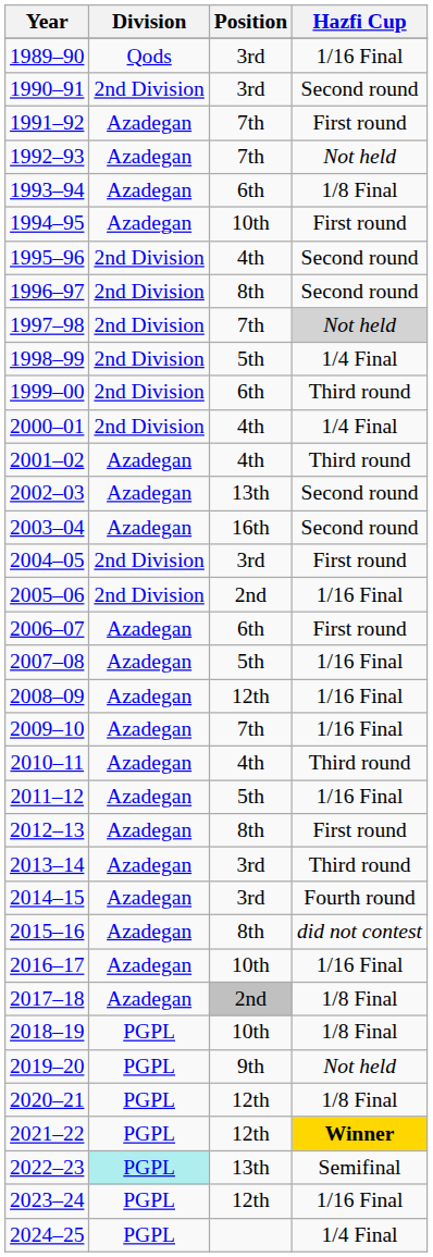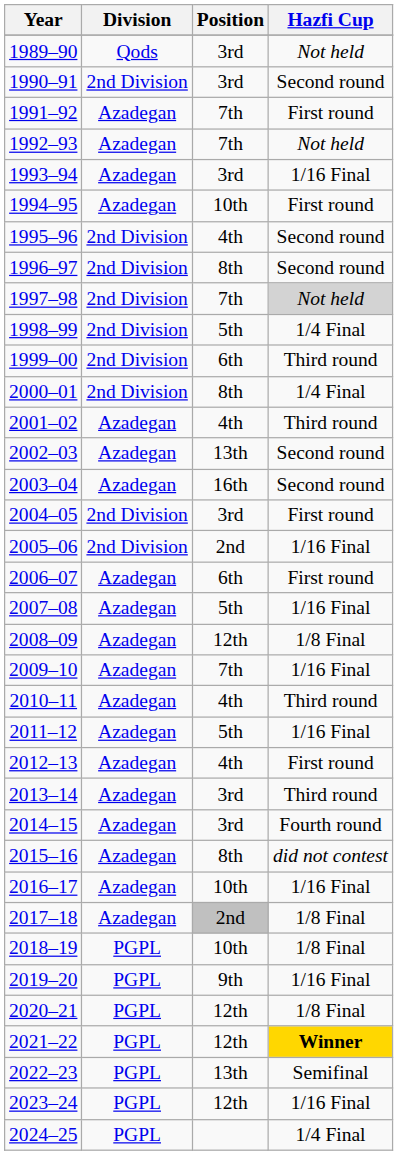 <table class="wikitable" style="text-align: center">
 <tr>
 <th>Year</th>
 <th>Division</th>
 <th>Position</th>
 <th><a href='#'>Hazfi Cup</a></th>
 </tr>
 <tr align="center">
 </tr>
 <tr>
 <td><a href='#'>1989–90</a></td>
 <td><a href='#'>Qods</a></td>
 <td>3rd</td>
-<td>1/16 Final</td>
+<td><em>Not held</em></td>
 </tr>
 <tr>
 <td><a href='#'>1990–91</a></td>
 <td><a href='#'>2nd Division</a></td>
 <td>3rd </td>
 <td>Second round</td>
 </tr>
 <tr>
 <td><a href='#'>1991–92</a></td>
 <td><a href='#'>Azadegan</a></td>
 <td>7th</td>
 <td>First round</td>
 </tr>
 <tr>
 <td><a href='#'>1992–93</a></td>
 <td><a href='#'>Azadegan</a></td>
 <td>7th</td>
 <td><em>Not held</em></td>
 </tr>
 <tr>
 <td><a href='#'>1993–94</a></td>
 <td><a href='#'>Azadegan</a></td>
-<td>6th</td>
-<td>1/8 Final</td>
+<td>3rd</td>
+<td>1/16 Final</td>
 </tr>
 <tr>
 <td><a href='#'>1994–95</a></td>
 <td><a href='#'>Azadegan</a></td>
 <td>10th </td>
 <td>First round</td>
 </tr>
 <tr>
 <td><a href='#'>1995–96</a></td>
 <td><a href='#'>2nd Division</a></td>
 <td>4th</td>
 <td>Second round</td>
 </tr>
 <tr>
 <td><a href='#'>1996–97</a></td>
 <td><a href='#'>2nd Division</a></td>
 <td>8th</td>
 <td>Second round</td>
 </tr>
 <tr>
 <td><a href='#'>1997–98</a></td>
 <td><a href='#'>2nd Division</a></td>
 <td>7th</td>
 <td style="background: lightgrey;"><em>Not held</em></td>
 </tr>
 <tr>
 <td><a href='#'>1998–99</a></td>
 <td><a href='#'>2nd Division</a></td>
 <td>5th</td>
 <td>1/4 Final</td>
 </tr>
 <tr>
 <td><a href='#'>1999–00</a></td>
 <td><a href='#'>2nd Division</a></td>
 <td>6th</td>
 <td>Third round</td>
 </tr>
 <tr>
 <td><a href='#'>2000–01</a></td>
 <td><a href='#'>2nd Division</a></td>
-<td>4th</td>
+<td>8th</td>
 <td>1/4 Final</td>
 </tr>
 <tr>
 <td><a href='#'>2001–02</a></td>
 <td><a href='#'>Azadegan</a></td>
 <td>4th</td>
 <td>Third round</td>
 </tr>
 <tr>
 <td><a href='#'>2002–03</a></td>
 <td><a href='#'>Azadegan</a></td>
 <td>13th</td>
 <td>Second round</td>
 </tr>
 <tr>
 <td><a href='#'>2003–04</a></td>
 <td><a href='#'>Azadegan</a></td>
 <td>16th </td>
 <td>Second round</td>
 </tr>
 <tr>
 <td><a href='#'>2004–05</a></td>
 <td><a href='#'>2nd Division</a></td>
 <td>3rd</td>
 <td>First round</td>
 </tr>
 <tr>
 <td><a href='#'>2005–06</a></td>
 <td><a href='#'>2nd Division</a></td>
 <td>2nd </td>
 <td>1/16 Final</td>
 </tr>
 <tr>
 <td><a href='#'>2006–07</a></td>
 <td><a href='#'>Azadegan</a></td>
 <td>6th</td>
 <td>First round</td>
 </tr>
 <tr>
 <td><a href='#'>2007–08</a></td>
 <td><a href='#'>Azadegan</a></td>
 <td>5th</td>
 <td>1/16 Final</td>
 </tr>
 <tr>
 <td><a href='#'>2008–09</a></td>
 <td><a href='#'>Azadegan</a></td>
 <td>12th</td>
-<td>1/16 Final</td>
+<td>1/8 Final</td>
 </tr>
 <tr>
 <td><a href='#'>2009–10</a></td>
 <td><a href='#'>Azadegan</a></td>
 <td>7th</td>
 <td>1/16 Final</td>
 </tr>
 <tr>
 <td><a href='#'>2010–11</a></td>
 <td><a href='#'>Azadegan</a></td>
 <td>4th</td>
 <td>Third round</td>
 </tr>
 <tr>
 <td><a href='#'>2011–12</a></td>
 <td><a href='#'>Azadegan</a></td>
 <td>5th</td>
 <td>1/16 Final</td>
 </tr>
 <tr>
 <td><a href='#'>2012–13</a></td>
 <td><a href='#'>Azadegan</a></td>
-<td>8th</td>
+<td>4th</td>
 <td>First round</td>
 </tr>
 <tr>
 <td><a href='#'>2013–14</a></td>
 <td><a href='#'>Azadegan</a></td>
 <td>3rd</td>
 <td>Third round</td>
 </tr>
 <tr>
 <td><a href='#'>2014–15</a></td>
 <td><a href='#'>Azadegan</a></td>
 <td>3rd</td>
 <td>Fourth round</td>
 </tr>
 <tr>
 <td><a href='#'>2015–16</a></td>
 <td><a href='#'>Azadegan</a></td>
 <td>8th</td>
 <td><em>did not contest</em></td>
 </tr>
 <tr>
 <td><a href='#'>2016–17</a></td>
 <td><a href='#'>Azadegan</a></td>
 <td>10th</td>
 <td>1/16 Final</td>
 </tr>
 <tr>
 <td><a href='#'>2017–18</a></td>
 <td><a href='#'>Azadegan</a></td>
 <td bgcolor=silver>2nd </td>
 <td>1/8 Final</td>
 </tr>
 <tr>
 <td><a href='#'>2018–19</a></td>
 <td><a href='#'>PGPL</a></td>
 <td>10th</td>
 <td>1/8 Final</td>
 </tr>
 <tr>
 <td><a href='#'>2019–20</a></td>
 <td><a href='#'>PGPL</a></td>
 <td>9th</td>
-<td><em>Not held</em></td>
+<td>1/16 Final</td>
 </tr>
 <tr>
 <td><a href='#'>2020–21</a></td>
 <td><a href='#'>PGPL</a></td>
 <td>12th</td>
 <td>1/8 Final</td>
 </tr>
 <tr>
 <td><a href='#'>2021–22</a></td>
 <td><a href='#'>PGPL</a></td>
 <td>12th</td>
 <td bgcolor="gold"><strong>Winner</strong></td>
 </tr>
 <tr>
 <td><a href='#'>2022–23</a></td>
-<td style="background: paleturquoise;"><a href='#'>PGPL</a></td>
+<td><a href='#'>PGPL</a></td>
 <td>13th</td>
 <td>Semifinal</td>
 </tr>
 <tr>
 <td><a href='#'>2023–24</a></td>
 <td><a href='#'>PGPL</a></td>
 <td>12th</td>
 <td>1/16 Final</td>
 </tr>
 <tr>
 <td><a href='#'>2024–25</a></td>
 <td><a href='#'>PGPL</a></td>
 <td></td>
 <td>1/4 Final</td>
 </tr>
 </table>
